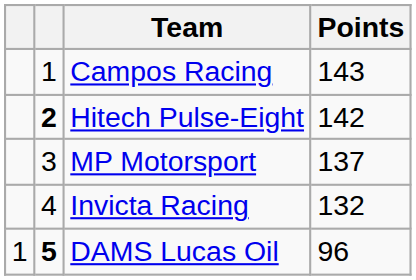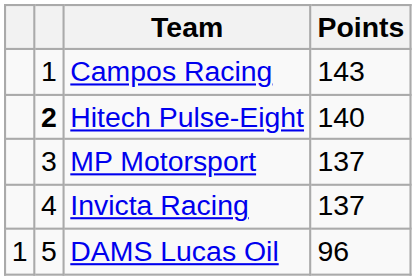 <table class="wikitable" style="font-size: 85%;">
 <tr>
 <th></th>
 <th></th>
 <th>Team</th>
 <th>Points</th>
 </tr>
 <tr>
 <td align="left"></td>
 <td align="center">1</td>
 <td> <a href='#'>Campos Racing</a></td>
 <td>143</td>
 </tr>
 <tr>
 <td align="left"></td>
 <td align="center"><strong>2</strong></td>
 <td> <a href='#'>Hitech Pulse-Eight</a></td>
-<td>142</td>
+<td>140</td>
 </tr>
 <tr>
 <td align="left"></td>
 <td align="center">3</td>
 <td> <a href='#'>MP Motorsport</a></td>
 <td>137</td>
 </tr>
 <tr>
 <td align="left"></td>
 <td align="center">4</td>
 <td> <a href='#'>Invicta Racing</a></td>
-<td>132</td>
+<td>137</td>
 </tr>
 <tr>
 <td align="left"> 1</td>
-<td align="center"><strong>5</strong></td>
+<td align="center">5</td>
 <td> <a href='#'>DAMS Lucas Oil</a></td>
 <td>96</td>
 </tr>
 </table>
